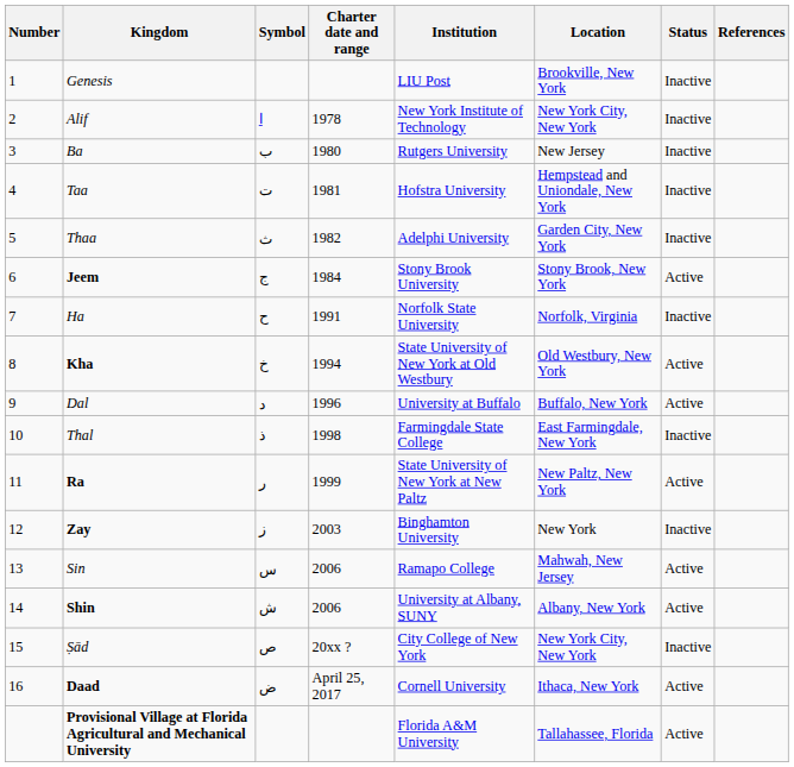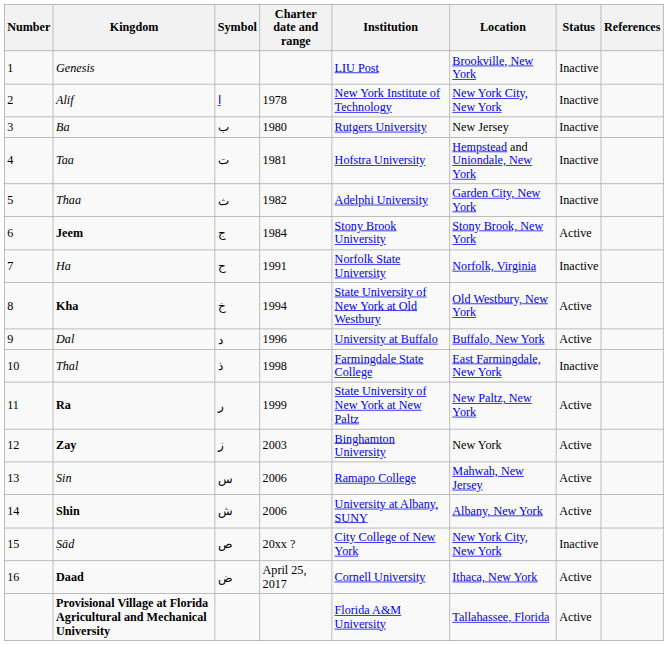 <table class="sortable wikitable">
 <tr>
 <th>Number</th>
 <th>Kingdom</th>
 <th>Symbol</th>
 <th>Charter date and range</th>
 <th>Institution</th>
 <th>Location</th>
 <th>Status</th>
 <th>References</th>
 </tr>
 <tr>
 <td>1</td>
 <td><em>Genesis</em></td>
 <td></td>
 <td></td>
 <td><a href='#'>LIU Post</a></td>
 <td><a href='#'>Brookville, New York</a></td>
 <td>Inactive</td>
 <td></td>
 </tr>
 <tr>
 <td>2</td>
 <td><em>Alif</em></td>
 <td><a href='#'>ا</a></td>
 <td>1978</td>
 <td><a href='#'>New York Institute of Technology</a></td>
 <td><a href='#'>New York City, New York</a></td>
 <td>Inactive</td>
 <td></td>
 </tr>
 <tr>
 <td>3</td>
 <td><em>Ba</em></td>
 <td>ب</td>
 <td>1980</td>
 <td><a href='#'>Rutgers University</a></td>
 <td>New Jersey</td>
 <td>Inactive</td>
 <td></td>
 </tr>
 <tr>
 <td>4</td>
 <td><em>Taa</em></td>
 <td>ت</td>
 <td>1981</td>
 <td><a href='#'>Hofstra University</a></td>
 <td><a href='#'>Hempstead</a> and <a href='#'>Uniondale, New York</a></td>
 <td>Inactive</td>
 <td></td>
 </tr>
 <tr>
 <td>5</td>
 <td><em>Thaa</em></td>
 <td>ث</td>
 <td>1982</td>
 <td><a href='#'>Adelphi University</a></td>
 <td><a href='#'>Garden City, New York</a></td>
 <td>Inactive</td>
 <td></td>
 </tr>
 <tr>
 <td>6</td>
 <td><strong>Jeem</strong></td>
 <td>ج</td>
 <td>1984</td>
 <td><a href='#'>Stony Brook University</a></td>
 <td><a href='#'>Stony Brook, New York</a></td>
 <td>Active</td>
 <td></td>
 </tr>
 <tr>
 <td>7</td>
 <td><em>Ha</em></td>
 <td>ح</td>
 <td>1991</td>
 <td><a href='#'>Norfolk State University</a></td>
 <td><a href='#'>Norfolk, Virginia</a></td>
 <td>Inactive</td>
 <td></td>
 </tr>
 <tr>
 <td>8</td>
 <td><strong>Kha</strong></td>
 <td>خ</td>
 <td>1994</td>
 <td><a href='#'>State University of New York at Old Westbury</a></td>
 <td><a href='#'>Old Westbury, New York</a></td>
 <td>Active</td>
 <td></td>
 </tr>
 <tr>
 <td>9</td>
 <td><em>Dal</em></td>
 <td>د</td>
 <td>1996</td>
 <td><a href='#'>University at Buffalo</a></td>
 <td><a href='#'>Buffalo, New York</a></td>
 <td>Active</td>
 <td></td>
 </tr>
 <tr>
 <td>10</td>
 <td><em>Thal</em></td>
 <td>ذ</td>
 <td>1998</td>
 <td><a href='#'>Farmingdale State College</a></td>
 <td><a href='#'>East Farmingdale, New York</a></td>
 <td>Inactive</td>
 <td></td>
 </tr>
 <tr>
 <td>11</td>
 <td><strong>Ra</strong></td>
 <td>ر</td>
 <td>1999</td>
 <td><a href='#'>State University of New York at New Paltz</a></td>
 <td><a href='#'>New Paltz, New York</a></td>
 <td>Active</td>
 <td></td>
 </tr>
 <tr>
 <td>12</td>
 <td><strong>Zay</strong></td>
 <td>ز</td>
 <td>2003</td>
 <td><a href='#'>Binghamton University</a></td>
 <td>New York</td>
-<td>Inactive</td>
+<td>Active</td>
 <td></td>
 </tr>
 <tr>
 <td>13</td>
 <td><em>Sin</em></td>
 <td>س</td>
 <td>2006</td>
 <td><a href='#'>Ramapo College</a></td>
 <td><a href='#'>Mahwah, New Jersey</a></td>
 <td>Active</td>
 <td></td>
 </tr>
 <tr>
 <td>14</td>
 <td><strong>Shin</strong></td>
 <td>ش</td>
 <td>2006</td>
 <td><a href='#'>University at Albany, SUNY</a></td>
 <td><a href='#'>Albany, New York</a></td>
 <td>Active</td>
 <td></td>
 </tr>
 <tr>
 <td>15</td>
 <td><em>Ṣād</em></td>
 <td>ص</td>
 <td>20xx ?</td>
 <td><a href='#'>City College of New York</a></td>
 <td><a href='#'>New York City, New York</a></td>
 <td>Inactive</td>
 <td></td>
 </tr>
 <tr>
 <td>16</td>
 <td><strong>Daad</strong></td>
 <td>ض</td>
 <td>April 25, 2017</td>
 <td><a href='#'>Cornell University</a></td>
 <td><a href='#'>Ithaca, New York</a></td>
 <td>Active</td>
 <td></td>
 </tr>
 <tr>
 <td></td>
 <td><strong>Provisional Village at Florida Agricultural and Mechanical University</strong></td>
 <td></td>
 <td></td>
 <td><a href='#'>Florida A&M University</a></td>
 <td><a href='#'>Tallahassee, Florida</a></td>
 <td>Active</td>
 <td></td>
 </tr>
 </table>
